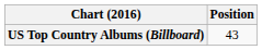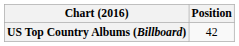 <table class="wikitable plainrowheaders" style="text-align:center">
 <tr>
 <th scope="col">Chart (2016)</th>
 <th scope="col">Position</th>
 </tr>
 <tr>
 <th scope="row">US Top Country Albums (<em>Billboard</em>)</th>
-<td>43</td>
+<td>42</td>
 </tr>
 </table>
